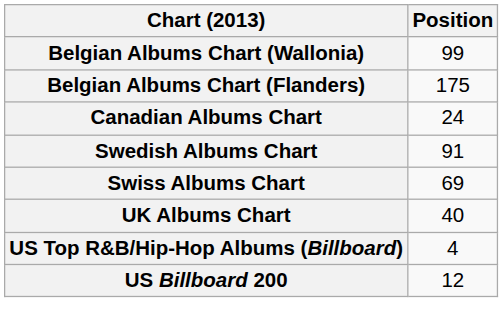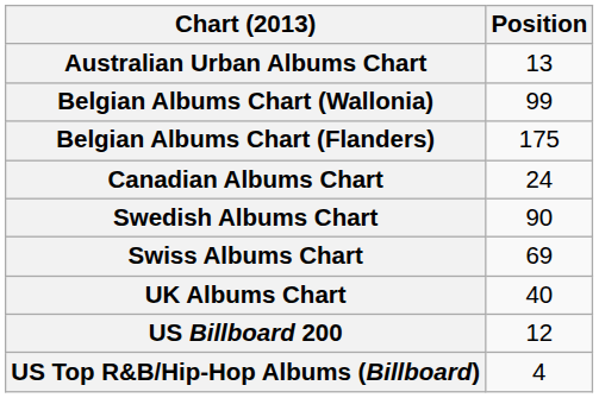 <table class="wikitable sortable plainrowheaders" style="text-align:center">
 <tr>
 <th scope="col">Chart (2013)</th>
 <th scope="col">Position</th>
+</tr>
+<tr>
+<th scope="row">Australian Urban Albums Chart</th>
+<td>13</td>
 </tr>
 <tr>
 <th scope="row">Belgian Albums Chart (Wallonia)</th>
 <td>99</td>
 </tr>
 <tr>
 <th scope="row">Belgian Albums Chart (Flanders)</th>
 <td>175</td>
 </tr>
 <tr>
 <th scope="row">Canadian Albums Chart</th>
 <td>24</td>
 </tr>
 <tr>
 <th scope="row">Swedish Albums Chart</th>
-<td>91</td>
+<td>90</td>
 </tr>
 <tr>
 <th scope="row">Swiss Albums Chart</th>
 <td>69</td>
 </tr>
 <tr>
 <th scope="row">UK Albums Chart</th>
 <td>40</td>
 </tr>
 <tr>
+<th scope="row">US <em>Billboard</em> 200</th>
+<td>12</td>
+</tr>
+<tr>
 <th scope="row">US Top R&B/Hip-Hop Albums (<em>Billboard</em>)</th>
 <td style="text-align:center;">4</td>
 </tr>
-<tr>
-<th scope="row">US <em>Billboard</em> 200</th>
-<td>12</td>
-</tr>
 </table>
